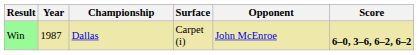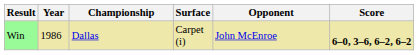 <table class="sortable wikitable">
 <tr>
 <th style="width:40px">Result</th>
 <th style="width:40px">Year</th>
 <th style="width:150px">Championship</th>
 <th style="width:50px">Surface</th>
 <th style="width:170px">Opponent</th>
 <th style="width:120px"  class="unsortable">Score</th>
 </tr>
 <tr bgcolor=#EEE8AA>
 <td style="background:#98fb98;">Win</td>
-<td>1987</td>
+<td>1986</td>
 <td><a href='#'>Dallas</a></td>
 <td>Carpet (i)</td>
 <td> <a href='#'>John McEnroe</a></td>
 <td><strong><br>6–0, 3–6, 6–2, 6–2</strong></td>
 </tr>
 </table>
